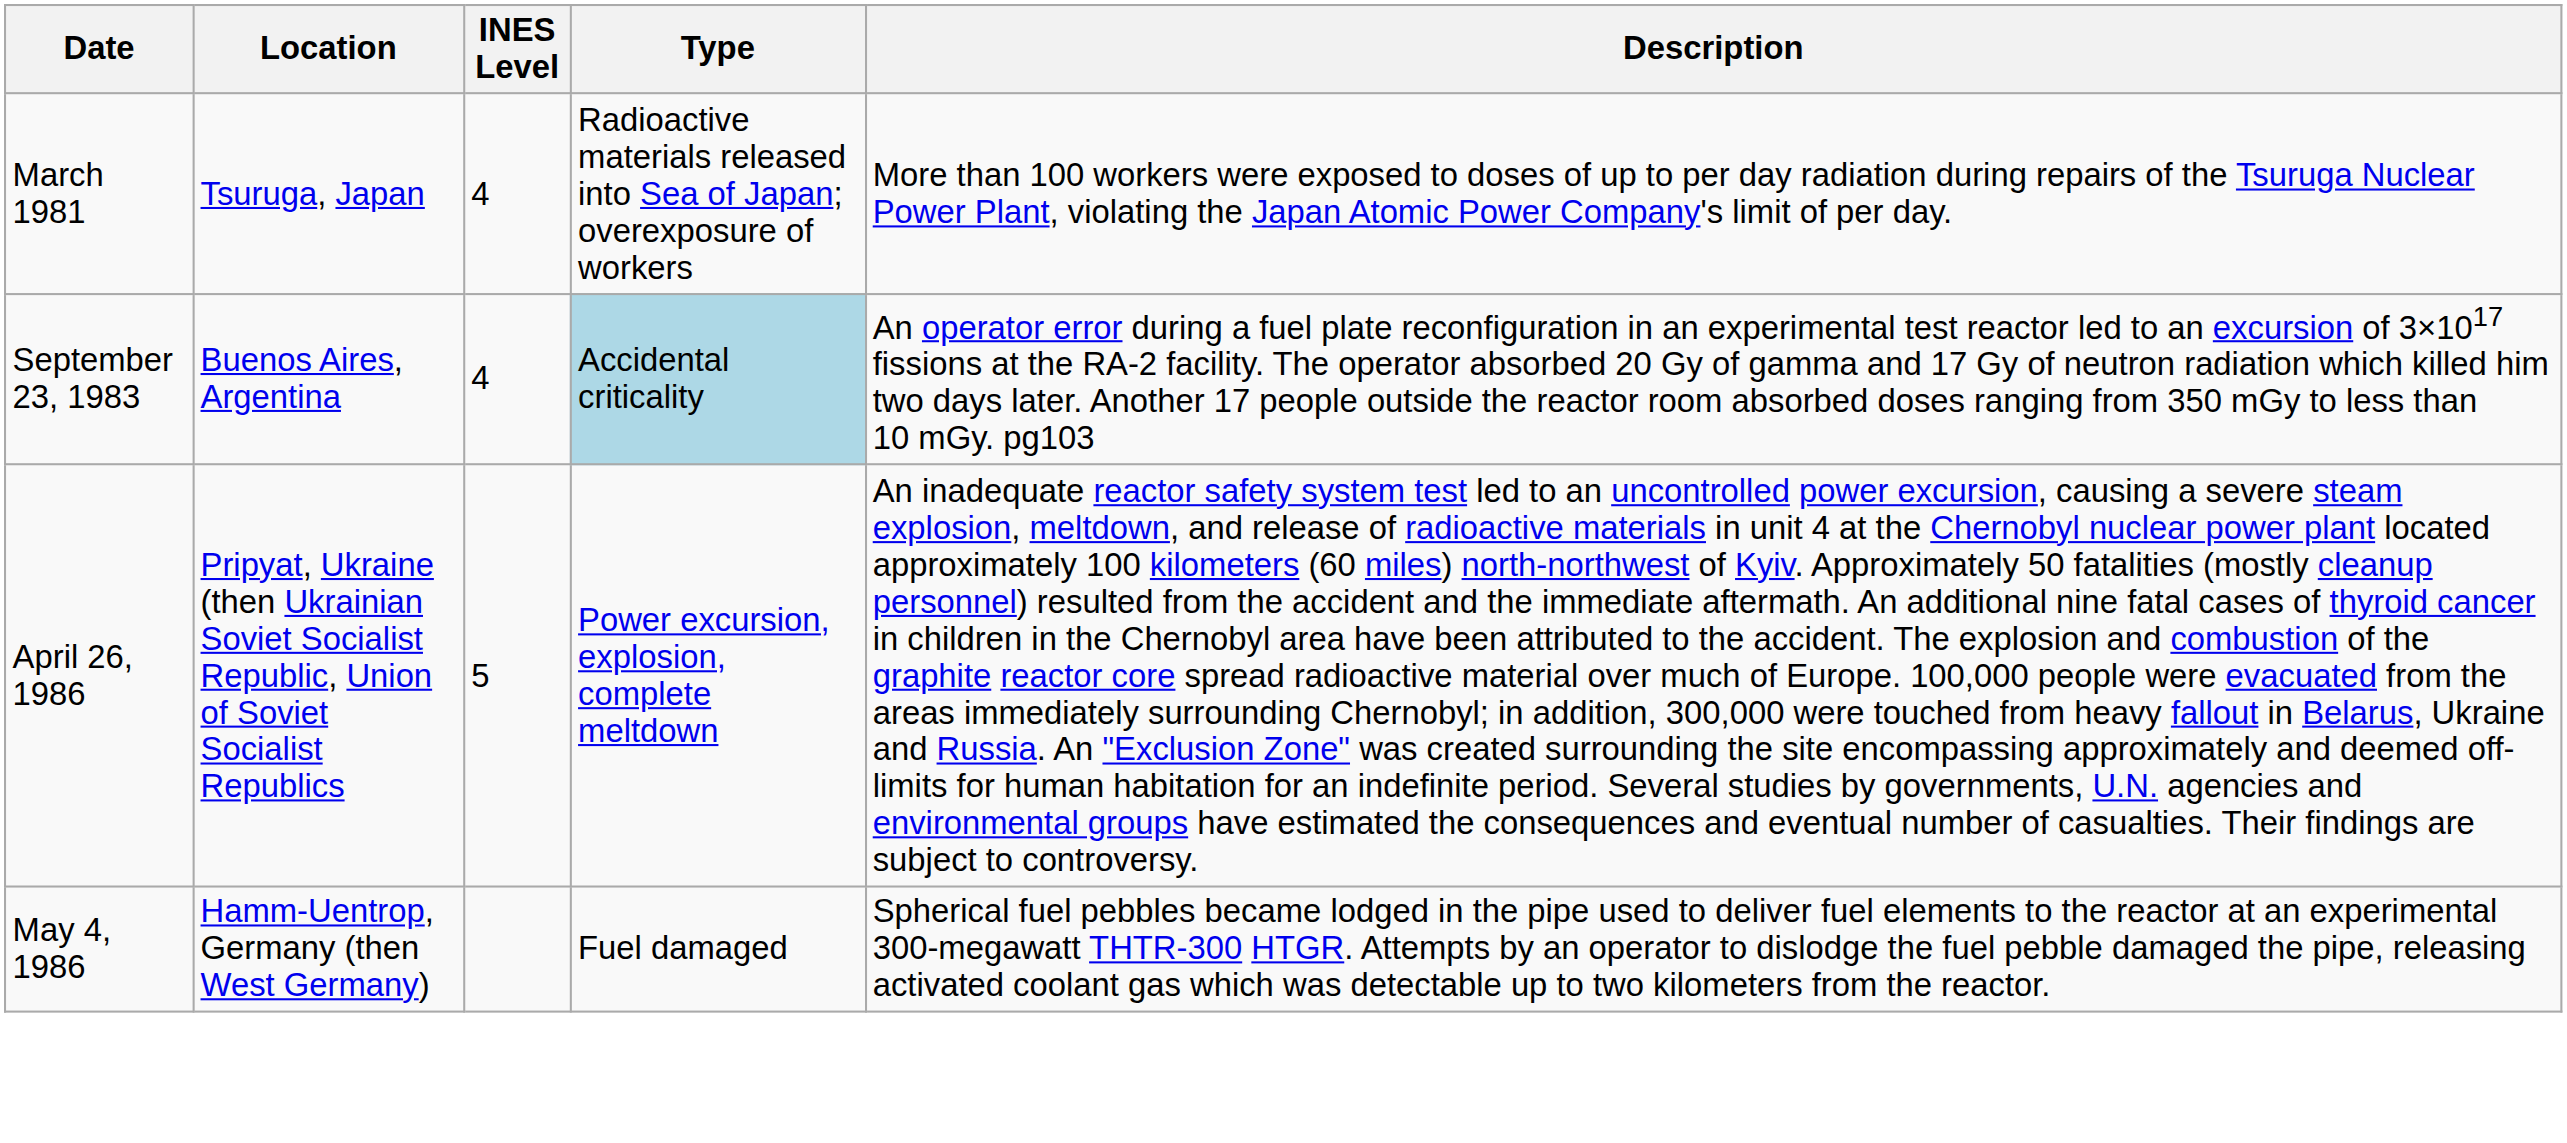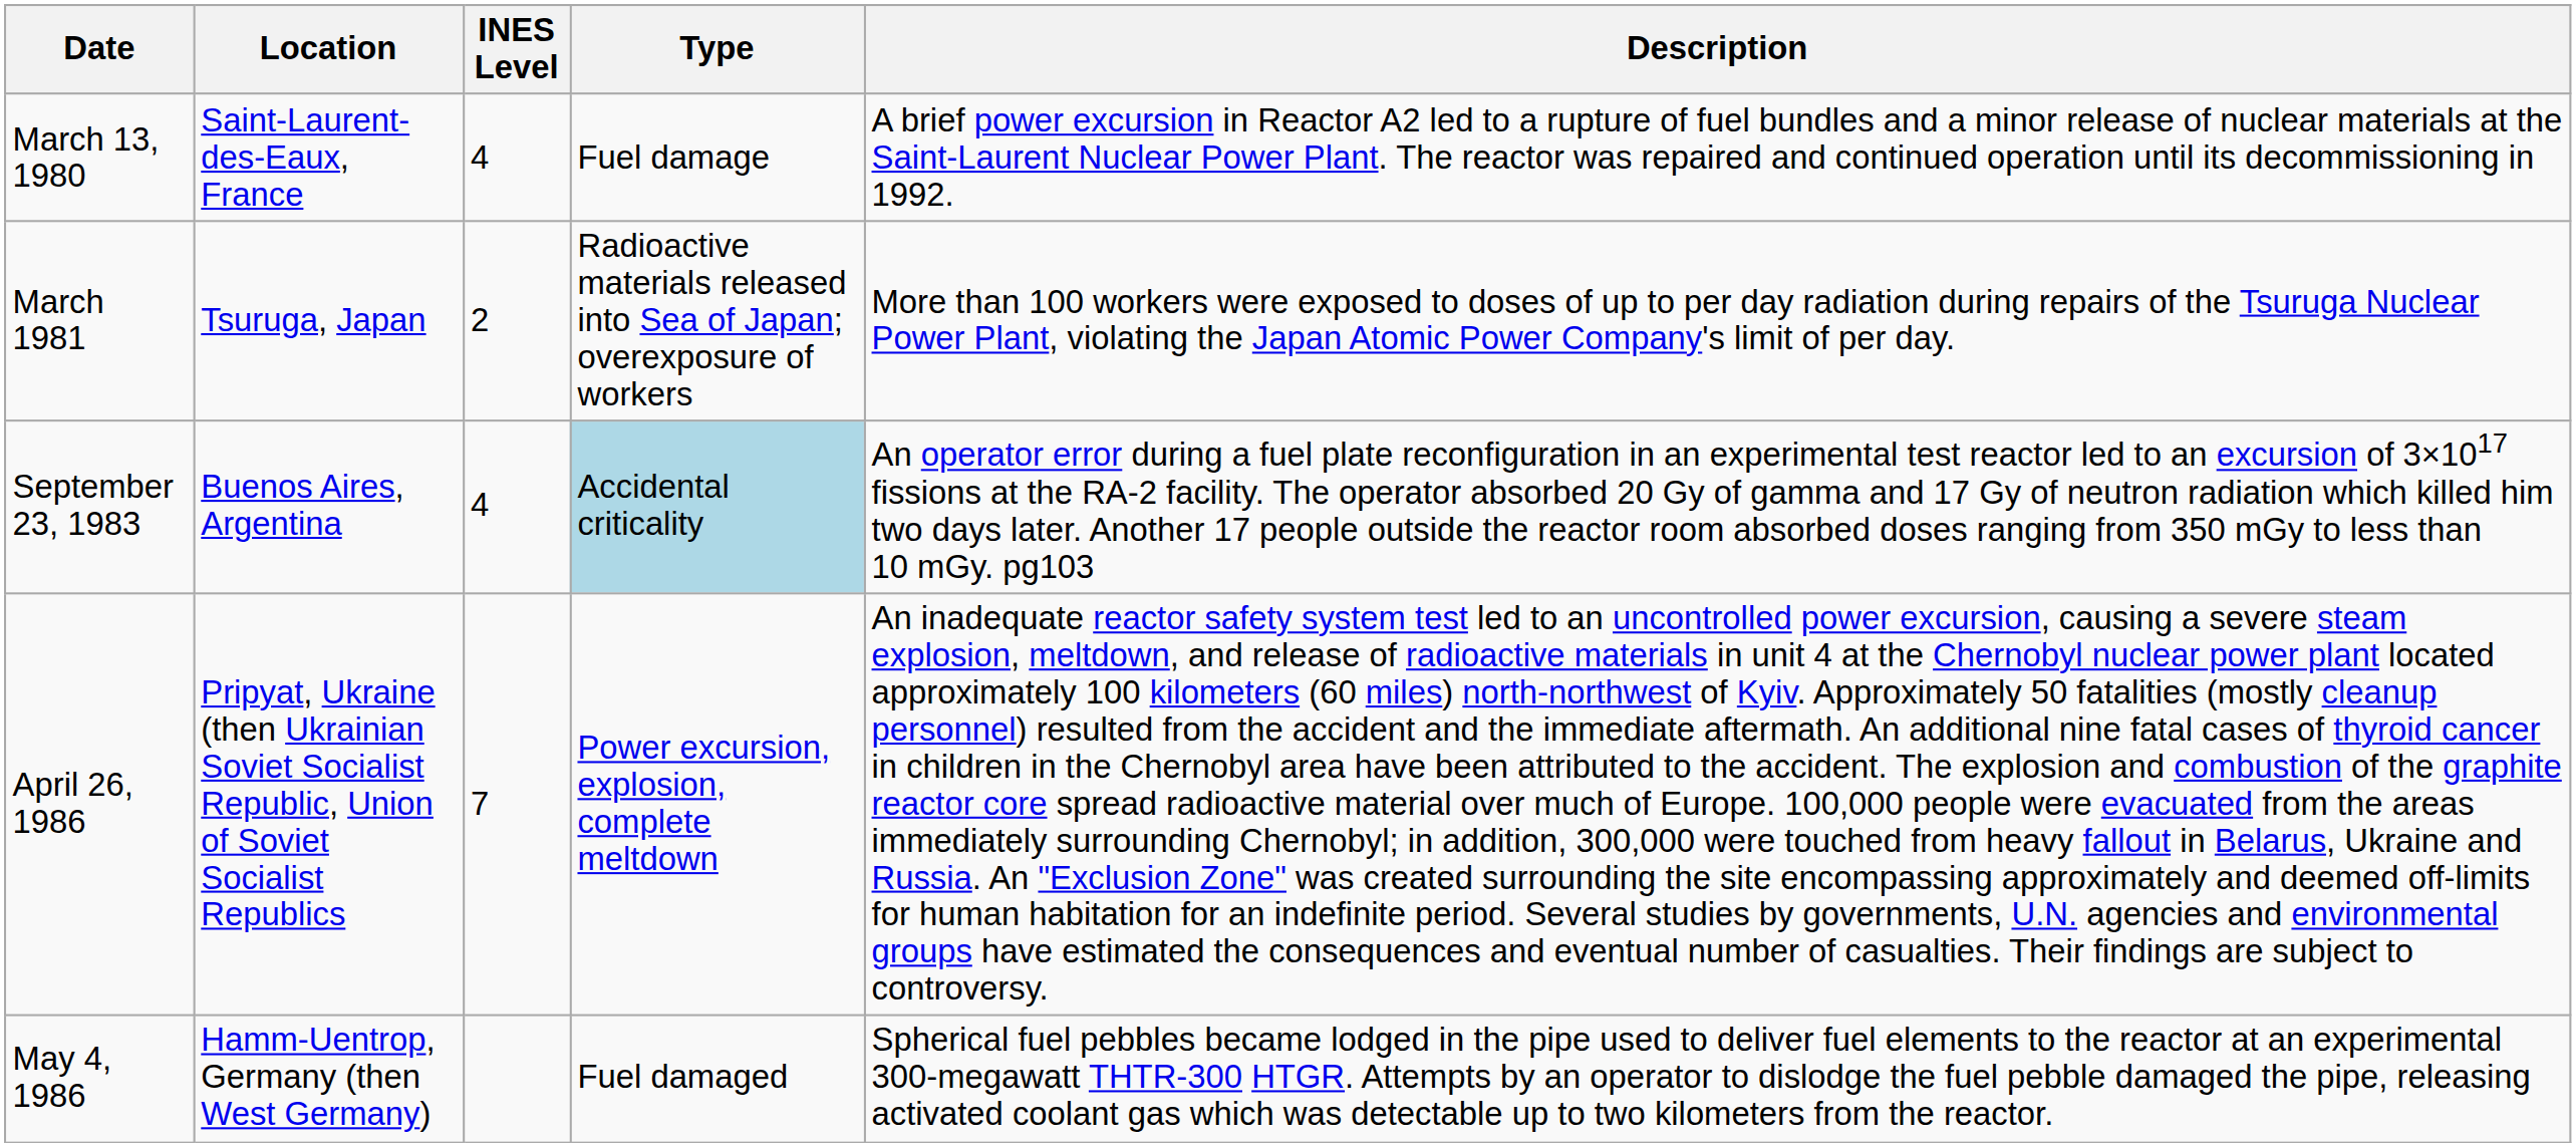 <table class="wikitable toptextcells">
 <tr>
 <th>Date</th>
 <th>Location</th>
 <th>INES Level</th>
 <th>Type</th>
 <th>Description</th>
 </tr>
 <tr>
+<td>March 13, 1980</td>
+<td><a href='#'>Saint-Laurent-des-Eaux</a>, <a href='#'>France</a></td>
+<td>4</td>
+<td>Fuel damage</td>
+<td>A brief <a href='#'>power excursion</a> in Reactor A2 led to a rupture of fuel bundles and a minor  release of nuclear materials at the <a href='#'>Saint-Laurent Nuclear Power Plant</a>. The reactor was repaired and continued operation until its decommissioning in 1992.</td>
+</tr>
+<tr>
 <td>March 1981</td>
 <td><a href='#'>Tsuruga</a>, <a href='#'>Japan</a></td>
-<td>4</td>
+<td>2</td>
 <td>Radioactive materials released into <a href='#'>Sea of Japan</a>; overexposure of workers</td>
 <td>More than 100 workers were exposed to doses of up to  per day radiation during repairs of the <a href='#'>Tsuruga Nuclear Power Plant</a>, violating the <a href='#'>Japan Atomic Power Company</a>'s limit of  per day.</td>
 </tr>
 <tr>
 <td>September 23, 1983</td>
 <td><a href='#'>Buenos Aires</a>, <a href='#'>Argentina</a></td>
 <td>4</td>
 <td style="background: lightblue;">Accidental criticality</td>
 <td>An <a href='#'>operator error</a> during a fuel plate reconfiguration in an experimental test reactor led to an <a href='#'>excursion</a> of 3×10<sup>17</sup> fissions at the RA-2 facility. The operator absorbed 20 Gy of gamma and 17 Gy of neutron radiation which killed him two days later. Another 17 people outside the reactor room absorbed doses ranging from 350 mGy to less than 10 mGy. pg103</td>
 </tr>
 <tr>
 <td>April 26, 1986</td>
 <td><a href='#'>Pripyat</a>, <a href='#'>Ukraine</a> (then <a href='#'>Ukrainian Soviet Socialist Republic</a>, <a href='#'>Union of Soviet Socialist Republics</a></td>
-<td>5</td>
+<td>7</td>
 <td><a href='#'>Power excursion, explosion, complete meltdown</a></td>
 <td>An inadequate <a href='#'>reactor safety system test</a> led to an <a href='#'>uncontrolled</a> <a href='#'>power excursion</a>, causing a severe <a href='#'>steam explosion</a>, <a href='#'>meltdown</a>, and release of <a href='#'>radioactive materials</a> in unit 4 at the <a href='#'>Chernobyl nuclear power plant</a> located approximately 100 <a href='#'>kilometers</a> (60 <a href='#'>miles</a>) <a href='#'>north-northwest</a> of <a href='#'>Kyiv</a>. Approximately 50 fatalities (mostly <a href='#'>cleanup personnel</a>) resulted from the accident and the immediate aftermath. An additional nine fatal cases of <a href='#'>thyroid cancer</a> in children in the Chernobyl area have been attributed to the accident. The explosion and <a href='#'>combustion</a> of the <a href='#'>graphite</a> <a href='#'>reactor core</a> spread radioactive material over much of Europe.  100,000 people were <a href='#'>evacuated</a> from the areas immediately surrounding Chernobyl; in addition, 300,000 were touched from heavy <a href='#'>fallout</a> in  <a href='#'>Belarus</a>, Ukraine and <a href='#'>Russia</a>. An <a href='#'>"Exclusion Zone"</a> was created surrounding the site encompassing approximately  and deemed off-limits for human habitation for an indefinite period. Several studies by governments, <a href='#'>U.N.</a> agencies and <a href='#'>environmental groups</a> have estimated the consequences and eventual number of casualties. Their findings are subject to controversy.</td>
 </tr>
 <tr>
 <td>May 4, 1986</td>
 <td><a href='#'>Hamm-Uentrop</a>, Germany (then <a href='#'>West Germany</a>)</td>
 <td></td>
 <td>Fuel damaged</td>
 <td>Spherical fuel pebbles became lodged in the pipe used to deliver fuel elements to the reactor at an experimental 300-megawatt <a href='#'>THTR-300</a> <a href='#'>HTGR</a>. Attempts by an operator to dislodge the fuel pebble damaged the pipe, releasing activated coolant gas which was detectable up to two kilometers from the reactor.</td>
 </tr>
 </table>
